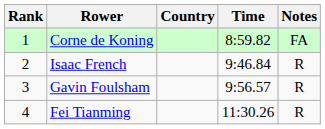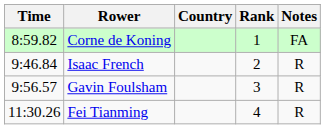 <table class="wikitable" style="text-align:center">
 <tr>
-<th>Rank</th>
+<th>Time</th>
 <th>Rower</th>
 <th>Country</th>
-<th>Time</th>
+<th>Rank</th>
 <th>Notes</th>
 </tr>
 <tr bgcolor=ccffcc>
-<td>1</td>
+<td>8:59.82</td>
 <td align="left"><a href='#'>Corne de Koning</a></td>
 <td align="left"></td>
-<td>8:59.82</td>
+<td>1</td>
 <td>FA</td>
 </tr>
 <tr>
-<td>2</td>
+<td>9:46.84</td>
 <td align="left"><a href='#'>Isaac French</a></td>
 <td align="left"></td>
-<td>9:46.84</td>
+<td>2</td>
 <td>R</td>
 </tr>
 <tr>
-<td>3</td>
+<td>9:56.57</td>
 <td align="left"><a href='#'>Gavin Foulsham</a></td>
 <td align="left"></td>
-<td>9:56.57</td>
+<td>3</td>
 <td>R</td>
 </tr>
 <tr>
-<td>4</td>
+<td>11:30.26</td>
 <td align="left"><a href='#'>Fei Tianming</a></td>
 <td align="left"></td>
-<td>11:30.26</td>
+<td>4</td>
 <td>R</td>
 </tr>
 </table>
